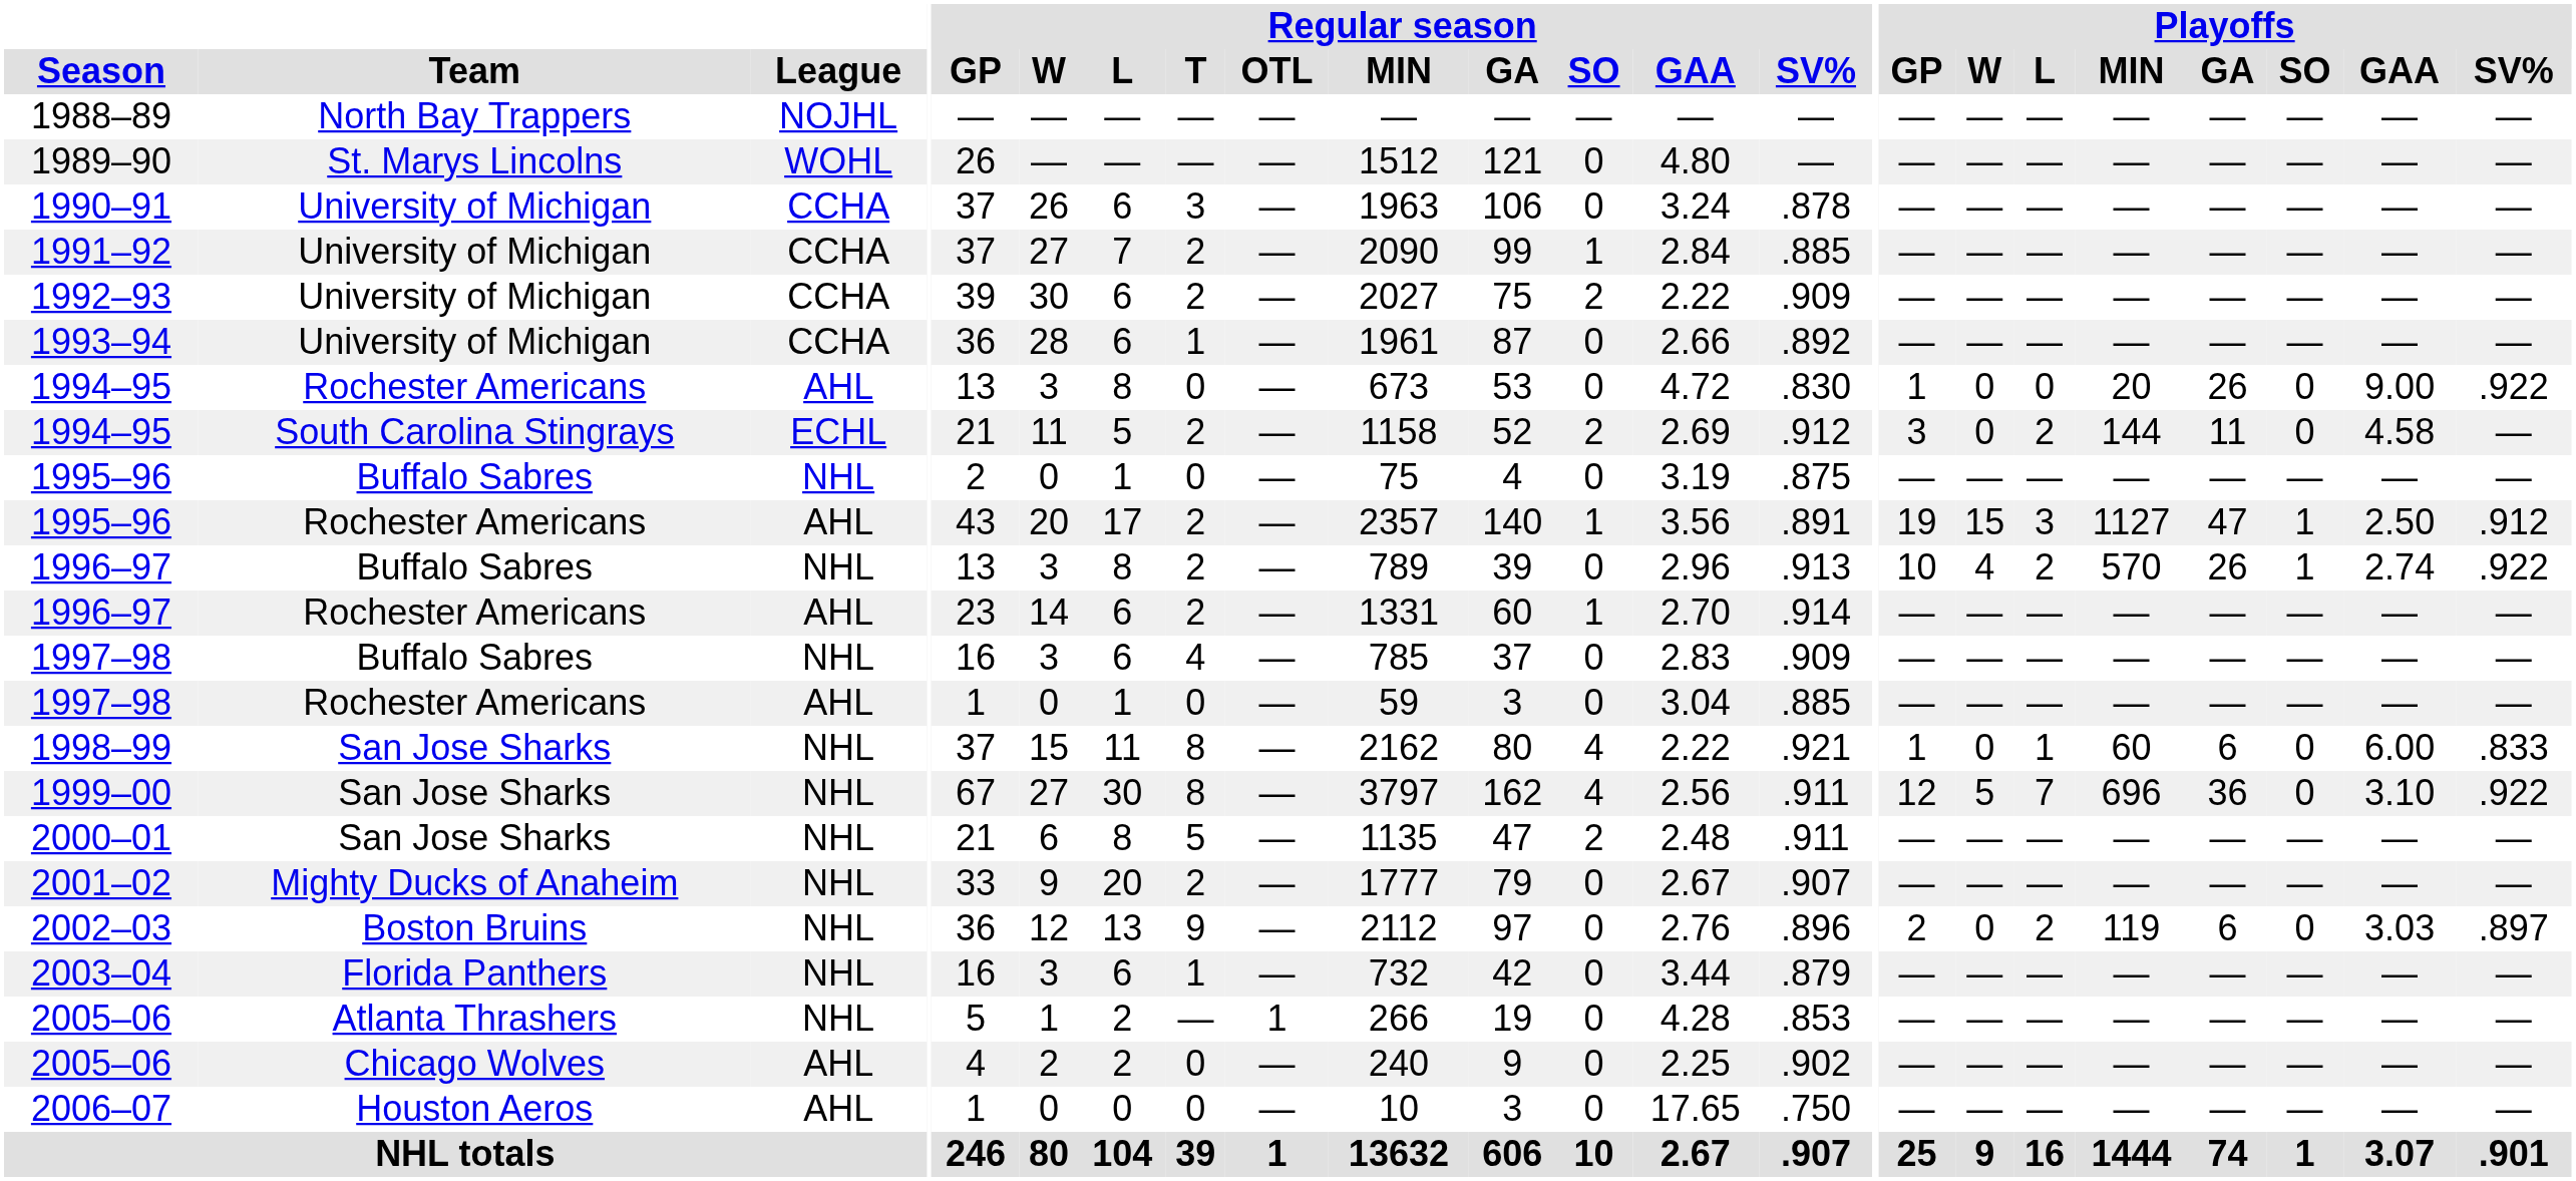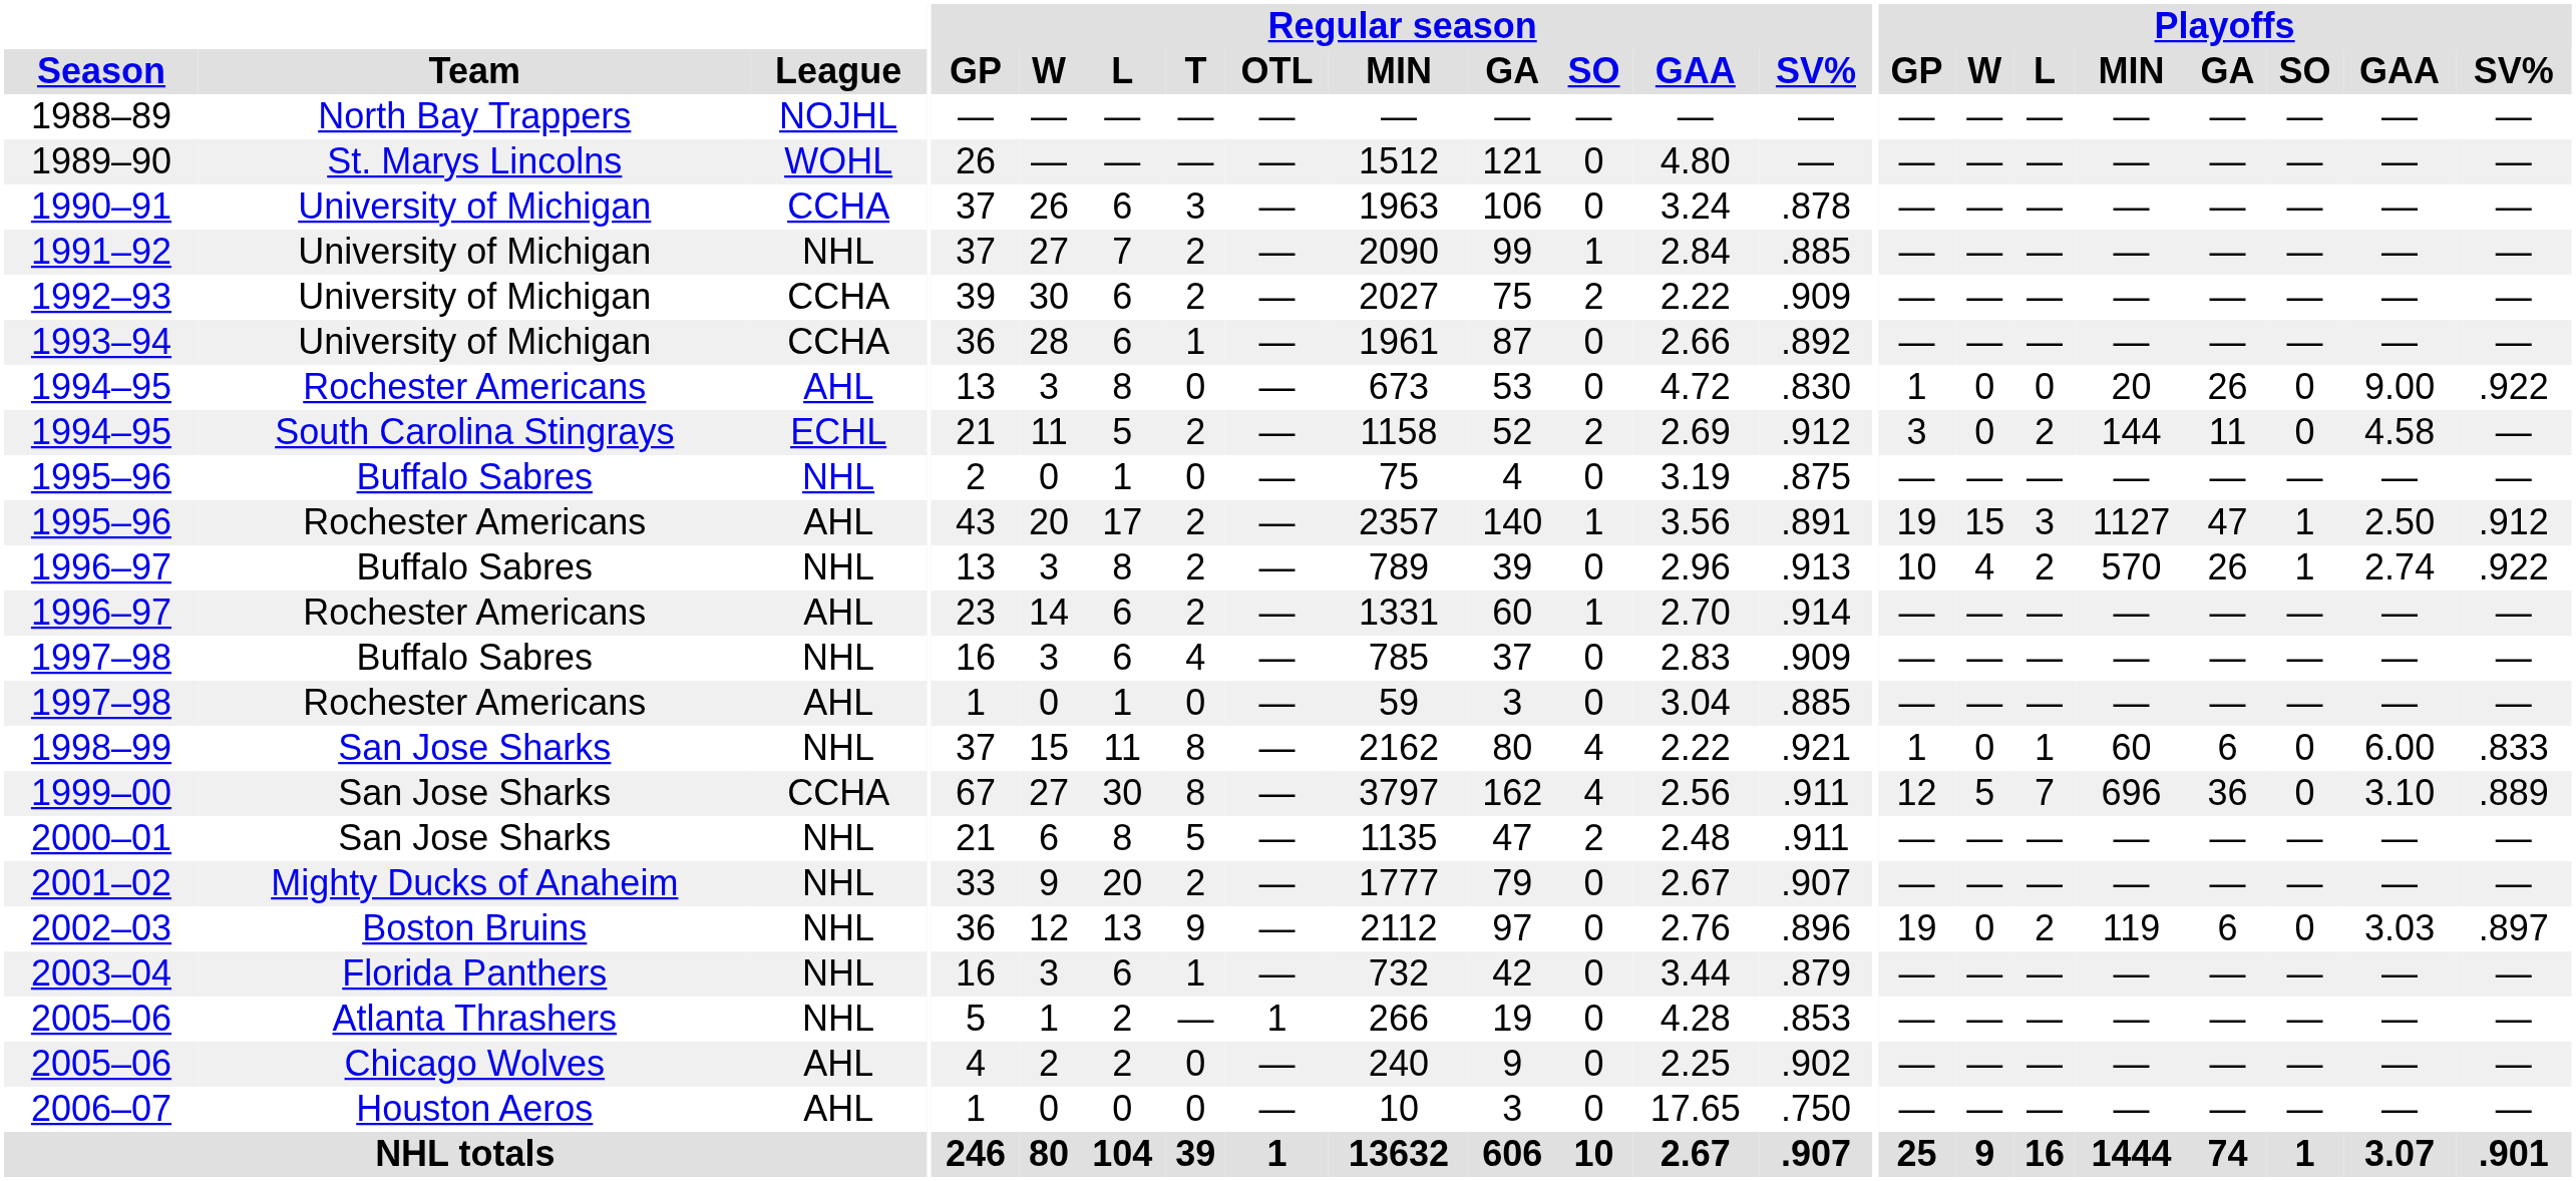 <table border="0" cellpadding="1" cellspacing="0" style="width:90%; text-align:center;">
 <tr bgcolor="#e0e0e0">
 <th colspan="3" bgcolor="#ffffff"></th>
 <th rowspan="99" bgcolor="#ffffff"></th>
 <th colspan="10" bgcolor="#e0e0e0"><a href='#'>Regular season</a></th>
 <th rowspan="99" bgcolor="#ffffff"></th>
 <th colspan="8" bgcolor="#e0e0e0"><a href='#'>Playoffs</a></th>
 </tr>
 <tr bgcolor="#e0e0e0">
 <th><a href='#'>Season</a></th>
 <th>Team</th>
 <th>League</th>
 <th>GP</th>
 <th>W</th>
 <th>L</th>
 <th>T</th>
 <th>OTL</th>
 <th>MIN</th>
 <th>GA</th>
 <th><a href='#'>SO</a></th>
 <th><a href='#'>GAA</a></th>
 <th><a href='#'>SV%</a></th>
 <th>GP</th>
 <th>W</th>
 <th>L</th>
 <th>MIN</th>
 <th>GA</th>
 <th>SO</th>
 <th>GAA</th>
 <th>SV%</th>
 </tr>
 <tr>
 <td>1988–89</td>
 <td><a href='#'>North Bay Trappers</a></td>
 <td><a href='#'>NOJHL</a></td>
 <td>—</td>
 <td>—</td>
 <td>—</td>
 <td>—</td>
 <td>—</td>
 <td>—</td>
 <td>—</td>
 <td>—</td>
 <td>—</td>
 <td>—</td>
 <td>—</td>
 <td>—</td>
 <td>—</td>
 <td>—</td>
 <td>—</td>
 <td>—</td>
 <td>—</td>
 <td>—</td>
 </tr>
 <tr bgcolor="#f0f0f0">
 <td>1989–90</td>
 <td><a href='#'>St. Marys Lincolns</a></td>
 <td><a href='#'>WOHL</a></td>
 <td>26</td>
 <td>—</td>
 <td>—</td>
 <td>—</td>
 <td>—</td>
 <td>1512</td>
 <td>121</td>
 <td>0</td>
 <td>4.80</td>
 <td>—</td>
 <td>—</td>
 <td>—</td>
 <td>—</td>
 <td>—</td>
 <td>—</td>
 <td>—</td>
 <td>—</td>
 <td>—</td>
 </tr>
 <tr>
 <td><a href='#'>1990–91</a></td>
 <td><a href='#'>University of Michigan</a></td>
 <td><a href='#'>CCHA</a></td>
 <td>37</td>
 <td>26</td>
 <td>6</td>
 <td>3</td>
 <td>—</td>
 <td>1963</td>
 <td>106</td>
 <td>0</td>
 <td>3.24</td>
 <td>.878</td>
 <td>—</td>
 <td>—</td>
 <td>—</td>
 <td>—</td>
 <td>—</td>
 <td>—</td>
 <td>—</td>
 <td>—</td>
 </tr>
 <tr bgcolor="#f0f0f0">
 <td><a href='#'>1991–92</a></td>
 <td>University of Michigan</td>
-<td>CCHA</td>
+<td>NHL</td>
 <td>37</td>
 <td>27</td>
 <td>7</td>
 <td>2</td>
 <td>—</td>
 <td>2090</td>
 <td>99</td>
 <td>1</td>
 <td>2.84</td>
 <td>.885</td>
 <td>—</td>
 <td>—</td>
 <td>—</td>
 <td>—</td>
 <td>—</td>
 <td>—</td>
 <td>—</td>
 <td>—</td>
 </tr>
 <tr>
 <td><a href='#'>1992–93</a></td>
 <td>University of Michigan</td>
 <td>CCHA</td>
 <td>39</td>
 <td>30</td>
 <td>6</td>
 <td>2</td>
 <td>—</td>
 <td>2027</td>
 <td>75</td>
 <td>2</td>
 <td>2.22</td>
 <td>.909</td>
 <td>—</td>
 <td>—</td>
 <td>—</td>
 <td>—</td>
 <td>—</td>
 <td>—</td>
 <td>—</td>
 <td>—</td>
 </tr>
 <tr bgcolor="#f0f0f0">
 <td><a href='#'>1993–94</a></td>
 <td>University of Michigan</td>
 <td>CCHA</td>
 <td>36</td>
 <td>28</td>
 <td>6</td>
 <td>1</td>
 <td>—</td>
 <td>1961</td>
 <td>87</td>
 <td>0</td>
 <td>2.66</td>
 <td>.892</td>
 <td>—</td>
 <td>—</td>
 <td>—</td>
 <td>—</td>
 <td>—</td>
 <td>—</td>
 <td>—</td>
 <td>—</td>
 </tr>
 <tr>
 <td><a href='#'>1994–95</a></td>
 <td><a href='#'>Rochester Americans</a></td>
 <td><a href='#'>AHL</a></td>
 <td>13</td>
 <td>3</td>
 <td>8</td>
 <td>0</td>
 <td>—</td>
 <td>673</td>
 <td>53</td>
 <td>0</td>
 <td>4.72</td>
 <td>.830</td>
 <td>1</td>
 <td>0</td>
 <td>0</td>
 <td>20</td>
 <td>26</td>
 <td>0</td>
 <td>9.00</td>
 <td>.922</td>
 </tr>
 <tr bgcolor="#f0f0f0">
 <td><a href='#'>1994–95</a></td>
 <td><a href='#'>South Carolina Stingrays</a></td>
 <td><a href='#'>ECHL</a></td>
 <td>21</td>
 <td>11</td>
 <td>5</td>
 <td>2</td>
 <td>—</td>
 <td>1158</td>
 <td>52</td>
 <td>2</td>
 <td>2.69</td>
 <td>.912</td>
 <td>3</td>
 <td>0</td>
 <td>2</td>
 <td>144</td>
 <td>11</td>
 <td>0</td>
 <td>4.58</td>
 <td>—</td>
 </tr>
 <tr>
 <td><a href='#'>1995–96</a></td>
 <td><a href='#'>Buffalo Sabres</a></td>
 <td><a href='#'>NHL</a></td>
 <td>2</td>
 <td>0</td>
 <td>1</td>
 <td>0</td>
 <td>—</td>
 <td>75</td>
 <td>4</td>
 <td>0</td>
 <td>3.19</td>
 <td>.875</td>
 <td>—</td>
 <td>—</td>
 <td>—</td>
 <td>—</td>
 <td>—</td>
 <td>—</td>
 <td>—</td>
 <td>—</td>
 </tr>
 <tr bgcolor="#f0f0f0">
 <td><a href='#'>1995–96</a></td>
 <td>Rochester Americans</td>
 <td>AHL</td>
 <td>43</td>
 <td>20</td>
 <td>17</td>
 <td>2</td>
 <td>—</td>
 <td>2357</td>
 <td>140</td>
 <td>1</td>
 <td>3.56</td>
 <td>.891</td>
 <td>19</td>
 <td>15</td>
 <td>3</td>
 <td>1127</td>
 <td>47</td>
 <td>1</td>
 <td>2.50</td>
 <td>.912</td>
 </tr>
 <tr>
 <td><a href='#'>1996–97</a></td>
 <td>Buffalo Sabres</td>
 <td>NHL</td>
 <td>13</td>
 <td>3</td>
 <td>8</td>
 <td>2</td>
 <td>—</td>
 <td>789</td>
 <td>39</td>
 <td>0</td>
 <td>2.96</td>
 <td>.913</td>
 <td>10</td>
 <td>4</td>
 <td>2</td>
 <td>570</td>
 <td>26</td>
 <td>1</td>
 <td>2.74</td>
 <td>.922</td>
 </tr>
 <tr bgcolor="#f0f0f0">
 <td><a href='#'>1996–97</a></td>
 <td>Rochester Americans</td>
 <td>AHL</td>
 <td>23</td>
 <td>14</td>
 <td>6</td>
 <td>2</td>
 <td>—</td>
 <td>1331</td>
 <td>60</td>
 <td>1</td>
 <td>2.70</td>
 <td>.914</td>
 <td>—</td>
 <td>—</td>
 <td>—</td>
 <td>—</td>
 <td>—</td>
 <td>—</td>
 <td>—</td>
 <td>—</td>
 </tr>
 <tr>
 <td><a href='#'>1997–98</a></td>
 <td>Buffalo Sabres</td>
 <td>NHL</td>
 <td>16</td>
 <td>3</td>
 <td>6</td>
 <td>4</td>
 <td>—</td>
 <td>785</td>
 <td>37</td>
 <td>0</td>
 <td>2.83</td>
 <td>.909</td>
 <td>—</td>
 <td>—</td>
 <td>—</td>
 <td>—</td>
 <td>—</td>
 <td>—</td>
 <td>—</td>
 <td>—</td>
 </tr>
 <tr bgcolor="#f0f0f0">
 <td><a href='#'>1997–98</a></td>
 <td>Rochester Americans</td>
 <td>AHL</td>
 <td>1</td>
 <td>0</td>
 <td>1</td>
 <td>0</td>
 <td>—</td>
 <td>59</td>
 <td>3</td>
 <td>0</td>
 <td>3.04</td>
 <td>.885</td>
 <td>—</td>
 <td>—</td>
 <td>—</td>
 <td>—</td>
 <td>—</td>
 <td>—</td>
 <td>—</td>
 <td>—</td>
 </tr>
 <tr>
 <td><a href='#'>1998–99</a></td>
 <td><a href='#'>San Jose Sharks</a></td>
 <td>NHL</td>
 <td>37</td>
 <td>15</td>
 <td>11</td>
 <td>8</td>
 <td>—</td>
 <td>2162</td>
 <td>80</td>
 <td>4</td>
 <td>2.22</td>
 <td>.921</td>
 <td>1</td>
 <td>0</td>
 <td>1</td>
 <td>60</td>
 <td>6</td>
 <td>0</td>
 <td>6.00</td>
 <td>.833</td>
 </tr>
 <tr bgcolor="#f0f0f0">
 <td><a href='#'>1999–00</a></td>
 <td>San Jose Sharks</td>
-<td>NHL</td>
+<td>CCHA</td>
 <td>67</td>
 <td>27</td>
 <td>30</td>
 <td>8</td>
 <td>—</td>
 <td>3797</td>
 <td>162</td>
 <td>4</td>
 <td>2.56</td>
 <td>.911</td>
 <td>12</td>
 <td>5</td>
 <td>7</td>
 <td>696</td>
 <td>36</td>
 <td>0</td>
 <td>3.10</td>
-<td>.922</td>
+<td>.889</td>
 </tr>
 <tr>
 <td><a href='#'>2000–01</a></td>
 <td>San Jose Sharks</td>
 <td>NHL</td>
 <td>21</td>
 <td>6</td>
 <td>8</td>
 <td>5</td>
 <td>—</td>
 <td>1135</td>
 <td>47</td>
 <td>2</td>
 <td>2.48</td>
 <td>.911</td>
 <td>—</td>
 <td>—</td>
 <td>—</td>
 <td>—</td>
 <td>—</td>
 <td>—</td>
 <td>—</td>
 <td>—</td>
 </tr>
 <tr bgcolor="#f0f0f0">
 <td><a href='#'>2001–02</a></td>
 <td><a href='#'>Mighty Ducks of Anaheim</a></td>
 <td>NHL</td>
 <td>33</td>
 <td>9</td>
 <td>20</td>
 <td>2</td>
 <td>—</td>
 <td>1777</td>
 <td>79</td>
 <td>0</td>
 <td>2.67</td>
 <td>.907</td>
 <td>—</td>
 <td>—</td>
 <td>—</td>
 <td>—</td>
 <td>—</td>
 <td>—</td>
 <td>—</td>
 <td>—</td>
 </tr>
 <tr>
 <td><a href='#'>2002–03</a></td>
 <td><a href='#'>Boston Bruins</a></td>
 <td>NHL</td>
 <td>36</td>
 <td>12</td>
 <td>13</td>
 <td>9</td>
 <td>—</td>
 <td>2112</td>
 <td>97</td>
 <td>0</td>
 <td>2.76</td>
 <td>.896</td>
-<td>2</td>
+<td>19</td>
 <td>0</td>
 <td>2</td>
 <td>119</td>
 <td>6</td>
 <td>0</td>
 <td>3.03</td>
 <td>.897</td>
 </tr>
 <tr bgcolor="#f0f0f0">
 <td><a href='#'>2003–04</a></td>
 <td><a href='#'>Florida Panthers</a></td>
 <td>NHL</td>
 <td>16</td>
 <td>3</td>
 <td>6</td>
 <td>1</td>
 <td>—</td>
 <td>732</td>
 <td>42</td>
 <td>0</td>
 <td>3.44</td>
 <td>.879</td>
 <td>—</td>
 <td>—</td>
 <td>—</td>
 <td>—</td>
 <td>—</td>
 <td>—</td>
 <td>—</td>
 <td>—</td>
 </tr>
 <tr>
 <td><a href='#'>2005–06</a></td>
 <td><a href='#'>Atlanta Thrashers</a></td>
 <td>NHL</td>
 <td>5</td>
 <td>1</td>
 <td>2</td>
 <td>—</td>
 <td>1</td>
 <td>266</td>
 <td>19</td>
 <td>0</td>
 <td>4.28</td>
 <td>.853</td>
 <td>—</td>
 <td>—</td>
 <td>—</td>
 <td>—</td>
 <td>—</td>
 <td>—</td>
 <td>—</td>
 <td>—</td>
 </tr>
 <tr bgcolor="#f0f0f0">
 <td><a href='#'>2005–06</a></td>
 <td><a href='#'>Chicago Wolves</a></td>
 <td>AHL</td>
 <td>4</td>
 <td>2</td>
 <td>2</td>
 <td>0</td>
 <td>—</td>
 <td>240</td>
 <td>9</td>
 <td>0</td>
 <td>2.25</td>
 <td>.902</td>
 <td>—</td>
 <td>—</td>
 <td>—</td>
 <td>—</td>
 <td>—</td>
 <td>—</td>
 <td>—</td>
 <td>—</td>
 </tr>
 <tr>
 <td><a href='#'>2006–07</a></td>
 <td><a href='#'>Houston Aeros</a></td>
 <td>AHL</td>
 <td>1</td>
 <td>0</td>
 <td>0</td>
 <td>0</td>
 <td>—</td>
 <td>10</td>
 <td>3</td>
 <td>0</td>
 <td>17.65</td>
 <td>.750</td>
 <td>—</td>
 <td>—</td>
 <td>—</td>
 <td>—</td>
 <td>—</td>
 <td>—</td>
 <td>—</td>
 <td>—</td>
 </tr>
 <tr bgcolor="#e0e0e0">
 <th colspan=3>NHL totals</th>
 <th>246</th>
 <th>80</th>
 <th>104</th>
 <th>39</th>
 <th>1</th>
 <th>13632</th>
 <th>606</th>
 <th>10</th>
 <th>2.67</th>
 <th>.907</th>
 <th>25</th>
 <th>9</th>
 <th>16</th>
 <th>1444</th>
 <th>74</th>
 <th>1</th>
 <th>3.07</th>
 <th>.901</th>
 </tr>
 </table>
